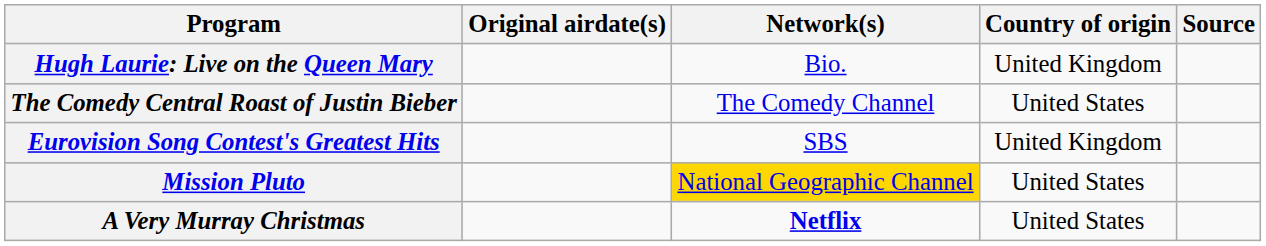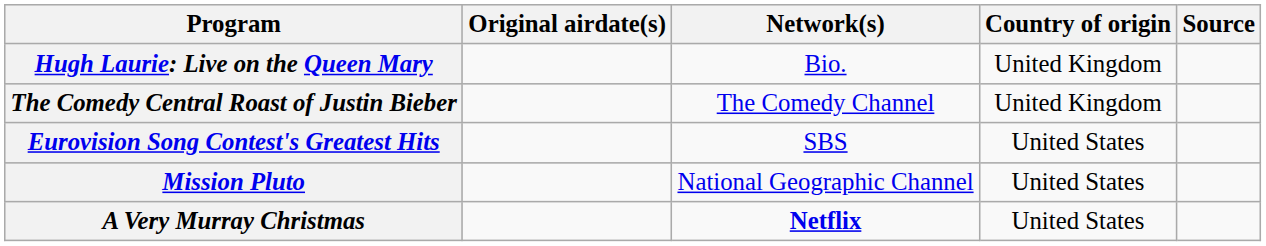 <table class="wikitable plainrowheaders sortable" style="text-align:center">
 <tr>
 <th scope="col">Program</th>
 <th scope="col">Original airdate(s)</th>
 <th scope="col">Network(s)</th>
 <th scope="col">Country of origin</th>
 <th scope="col" class="unsortable">Source</th>
 </tr>
 <tr>
 <th scope="row"><em><a href='#'>Hugh Laurie</a>: Live on the <a href='#'>Queen Mary</a></em></th>
 <td></td>
 <td><a href='#'>Bio.</a></td>
 <td>United Kingdom</td>
 <td></td>
 </tr>
 <tr>
 <th scope="row"><em>The Comedy Central Roast of Justin Bieber</em></th>
 <td></td>
 <td><a href='#'>The Comedy Channel</a></td>
-<td>United States</td>
+<td>United Kingdom</td>
 <td></td>
 </tr>
 <tr>
 <th scope="row"><em><a href='#'>Eurovision Song Contest's Greatest Hits</a></em></th>
 <td></td>
 <td><a href='#'>SBS</a></td>
-<td>United Kingdom</td>
+<td>United States</td>
 <td></td>
 </tr>
 <tr>
 <th scope="row"><em><a href='#'>Mission Pluto</a></em></th>
 <td></td>
-<td style="background: gold;"><a href='#'>National Geographic Channel</a></td>
+<td><a href='#'>National Geographic Channel</a></td>
 <td>United States</td>
 <td></td>
 </tr>
 <tr>
 <th scope="row"><em>A Very Murray Christmas</em></th>
 <td></td>
 <td><strong><a href='#'>Netflix</a></strong></td>
 <td>United States</td>
 <td></td>
 </tr>
 </table>
